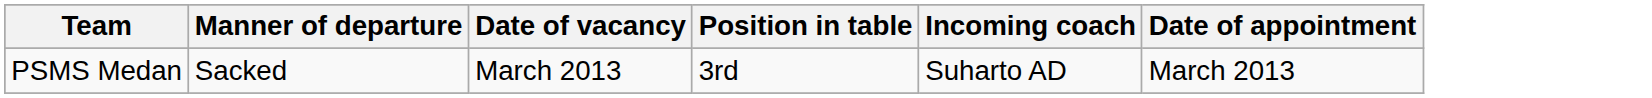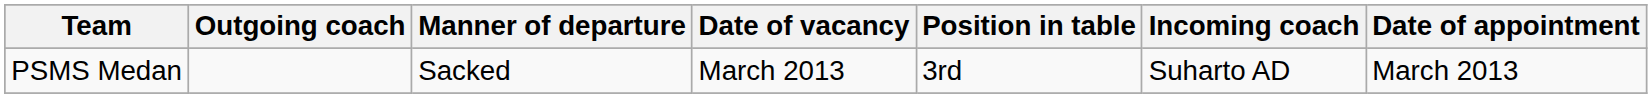 <table class="wikitable">
 <tr>
 <th>Team</th>
+<th>Outgoing coach</th>
 <th>Manner of departure</th>
 <th>Date of vacancy</th>
 <th>Position in table</th>
 <th>Incoming coach</th>
 <th>Date of appointment</th>
 </tr>
 <tr>
 <td>PSMS Medan</td>
+<td></td>
 <td>Sacked</td>
 <td>March 2013</td>
 <td>3rd</td>
 <td>Suharto AD</td>
 <td>March 2013</td>
 </tr>
 </table>
